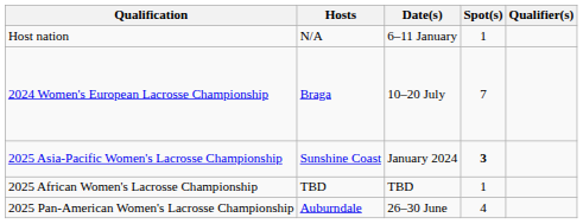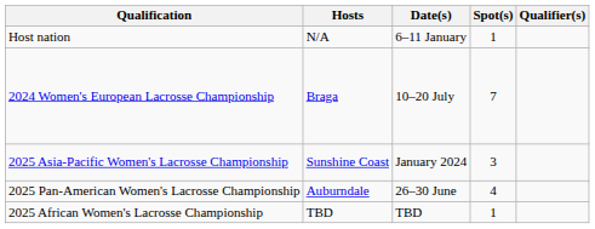 <table class="wikitable">
 <tr>
 <th>Qualification</th>
 <th>Hosts</th>
 <th>Date(s)</th>
 <th>Spot(s)</th>
 <th>Qualifier(s)</th>
 </tr>
 <tr>
 <td>Host nation</td>
 <td>N/A</td>
 <td>6–11 January</td>
 <td align=center>1</td>
 <td></td>
 </tr>
 <tr>
 <td><a href='#'>2024 Women's European Lacrosse Championship</a></td>
 <td> <a href='#'>Braga</a></td>
 <td>10–20 July</td>
 <td align=center>7</td>
 <td><br><br><br><br><br><br></td>
 </tr>
 <tr>
 <td><a href='#'>2025 Asia-Pacific Women's Lacrosse Championship</a></td>
 <td> <a href='#'>Sunshine Coast</a></td>
 <td>January 2024</td>
-<td align=center><strong>3</strong></td>
+<td align=center>3</td>
 <td><br><br></td>
+</tr>
+<tr>
+<td>2025 Pan-American Women's Lacrosse Championship</td>
+<td> <a href='#'>Auburndale</a></td>
+<td>26–30 June</td>
+<td align=center>4</td>
+<td></td>
 </tr>
 <tr>
 <td>2025 African Women's Lacrosse Championship</td>
 <td>TBD</td>
 <td>TBD</td>
 <td align=center>1</td>
 <td></td>
 </tr>
-<tr>
-<td>2025 Pan-American Women's Lacrosse Championship</td>
-<td> <a href='#'>Auburndale</a></td>
-<td>26–30 June</td>
-<td align=center>4</td>
-<td></td>
-</tr>
 </table>
